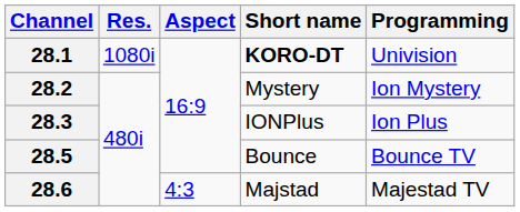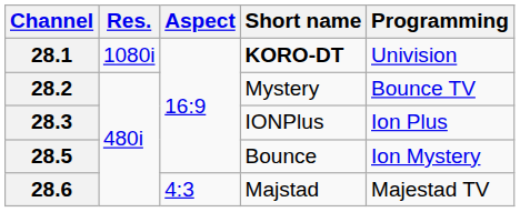 <table class="wikitable">
 <tr>
 <th scope = "col"><a href='#'>Channel</a></th>
 <th scope = "col"><a href='#'>Res.</a></th>
 <th scope = "col"><a href='#'>Aspect</a></th>
 <th scope = "col">Short name</th>
 <th scope = "col">Programming</th>
 </tr>
 <tr>
 <th scope = "row">28.1</th>
 <td><a href='#'>1080i</a></td>
 <td rowspan=4><a href='#'>16:9</a></td>
 <td><strong>KORO-DT</strong></td>
 <td><a href='#'>Univision</a></td>
 </tr>
 <tr>
 <th scope = "row">28.2</th>
 <td rowspan=4><a href='#'>480i</a></td>
 <td>Mystery</td>
-<td><a href='#'>Ion Mystery</a></td>
+<td><a href='#'>Bounce TV</a></td>
 </tr>
 <tr>
 <th scope = "row">28.3</th>
 <td>IONPlus</td>
 <td><a href='#'>Ion Plus</a></td>
 </tr>
 <tr>
 <th scope = "row">28.5</th>
 <td>Bounce</td>
-<td><a href='#'>Bounce TV</a></td>
+<td><a href='#'>Ion Mystery</a></td>
 </tr>
 <tr>
 <th scope = "row">28.6</th>
 <td><a href='#'>4:3</a></td>
 <td>Majstad</td>
 <td>Majestad TV</td>
 </tr>
 </table>
